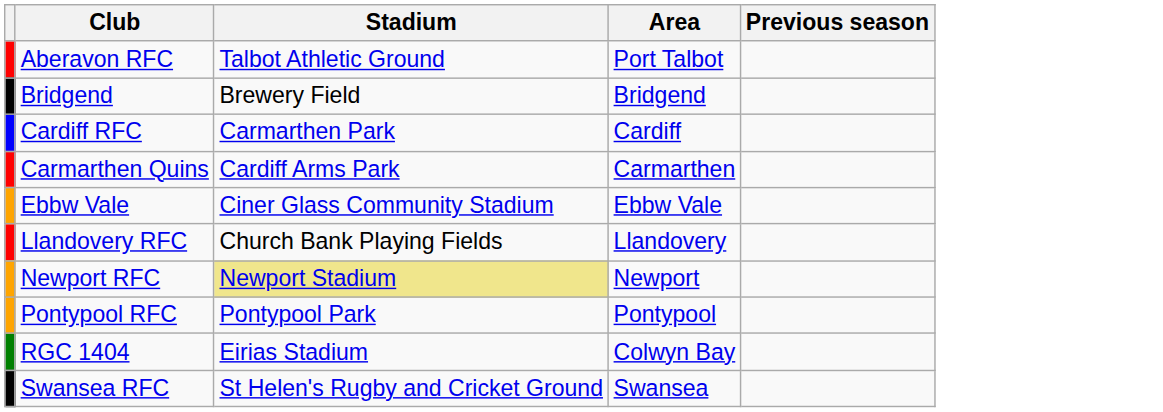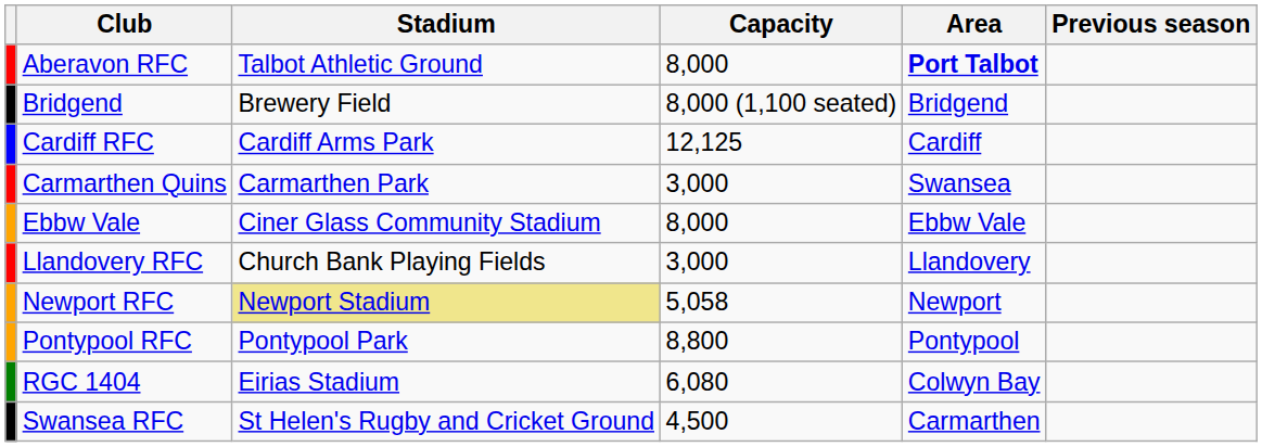 <table class="wikitable sortable">
 <tr>
 <th></th>
 <th>Club</th>
 <th>Stadium</th>
+<th>Capacity</th>
 <th>Area</th>
 <th>Previous season</th>
 </tr>
 <tr>
 <td style="background: red"></td>
 <td><a href='#'>Aberavon RFC</a></td>
 <td><a href='#'>Talbot Athletic Ground</a></td>
-<td><a href='#'>Port Talbot</a></td>
+<td>8,000</td>
+<td><strong><a href='#'>Port Talbot</a></strong></td>
 <td></td>
 </tr>
 <tr>
 <td style="background: black"></td>
 <td><a href='#'>Bridgend</a></td>
 <td>Brewery Field</td>
+<td>8,000 (1,100 seated)</td>
 <td><a href='#'>Bridgend</a></td>
 <td></td>
 </tr>
 <tr>
 <td style="background: blue"></td>
 <td><a href='#'>Cardiff RFC</a></td>
-<td><a href='#'>Carmarthen Park</a></td>
+<td><a href='#'>Cardiff Arms Park</a></td>
+<td>12,125</td>
 <td><a href='#'>Cardiff</a></td>
 <td></td>
 </tr>
 <tr>
 <td style="background: red"></td>
 <td><a href='#'>Carmarthen Quins</a></td>
-<td><a href='#'>Cardiff Arms Park</a></td>
-<td><a href='#'>Carmarthen</a></td>
+<td><a href='#'>Carmarthen Park</a></td>
+<td>3,000</td>
+<td><a href='#'>Swansea</a></td>
 <td></td>
 </tr>
 <tr>
 <td style="background: orange"></td>
 <td><a href='#'>Ebbw Vale</a></td>
 <td><a href='#'>Ciner Glass Community Stadium</a></td>
+<td>8,000</td>
 <td><a href='#'>Ebbw Vale</a></td>
 <td></td>
 </tr>
 <tr>
 <td style="background: red"></td>
 <td><a href='#'>Llandovery RFC</a></td>
 <td>Church Bank Playing Fields</td>
+<td>3,000</td>
 <td><a href='#'>Llandovery</a></td>
 <td></td>
 </tr>
 <tr>
 <td style="background: orange"></td>
 <td><a href='#'>Newport RFC</a></td>
 <td style="background: khaki;"><a href='#'>Newport Stadium</a></td>
+<td>5,058</td>
 <td><a href='#'>Newport</a></td>
 <td></td>
 </tr>
 <tr>
 <td style="background: orange"></td>
 <td><a href='#'>Pontypool RFC</a></td>
 <td><a href='#'>Pontypool Park</a></td>
+<td>8,800</td>
 <td><a href='#'>Pontypool</a></td>
 <td></td>
 </tr>
 <tr>
 <td style="background: green"></td>
 <td><a href='#'>RGC 1404</a></td>
 <td><a href='#'>Eirias Stadium</a></td>
+<td>6,080</td>
 <td><a href='#'>Colwyn Bay</a></td>
 <td></td>
 </tr>
 <tr>
 <td style="background: black"></td>
 <td><a href='#'>Swansea RFC</a></td>
 <td><a href='#'>St Helen's Rugby and Cricket Ground</a></td>
-<td><a href='#'>Swansea</a></td>
+<td>4,500</td>
+<td><a href='#'>Carmarthen</a></td>
 <td></td>
 </tr>
 </table>
